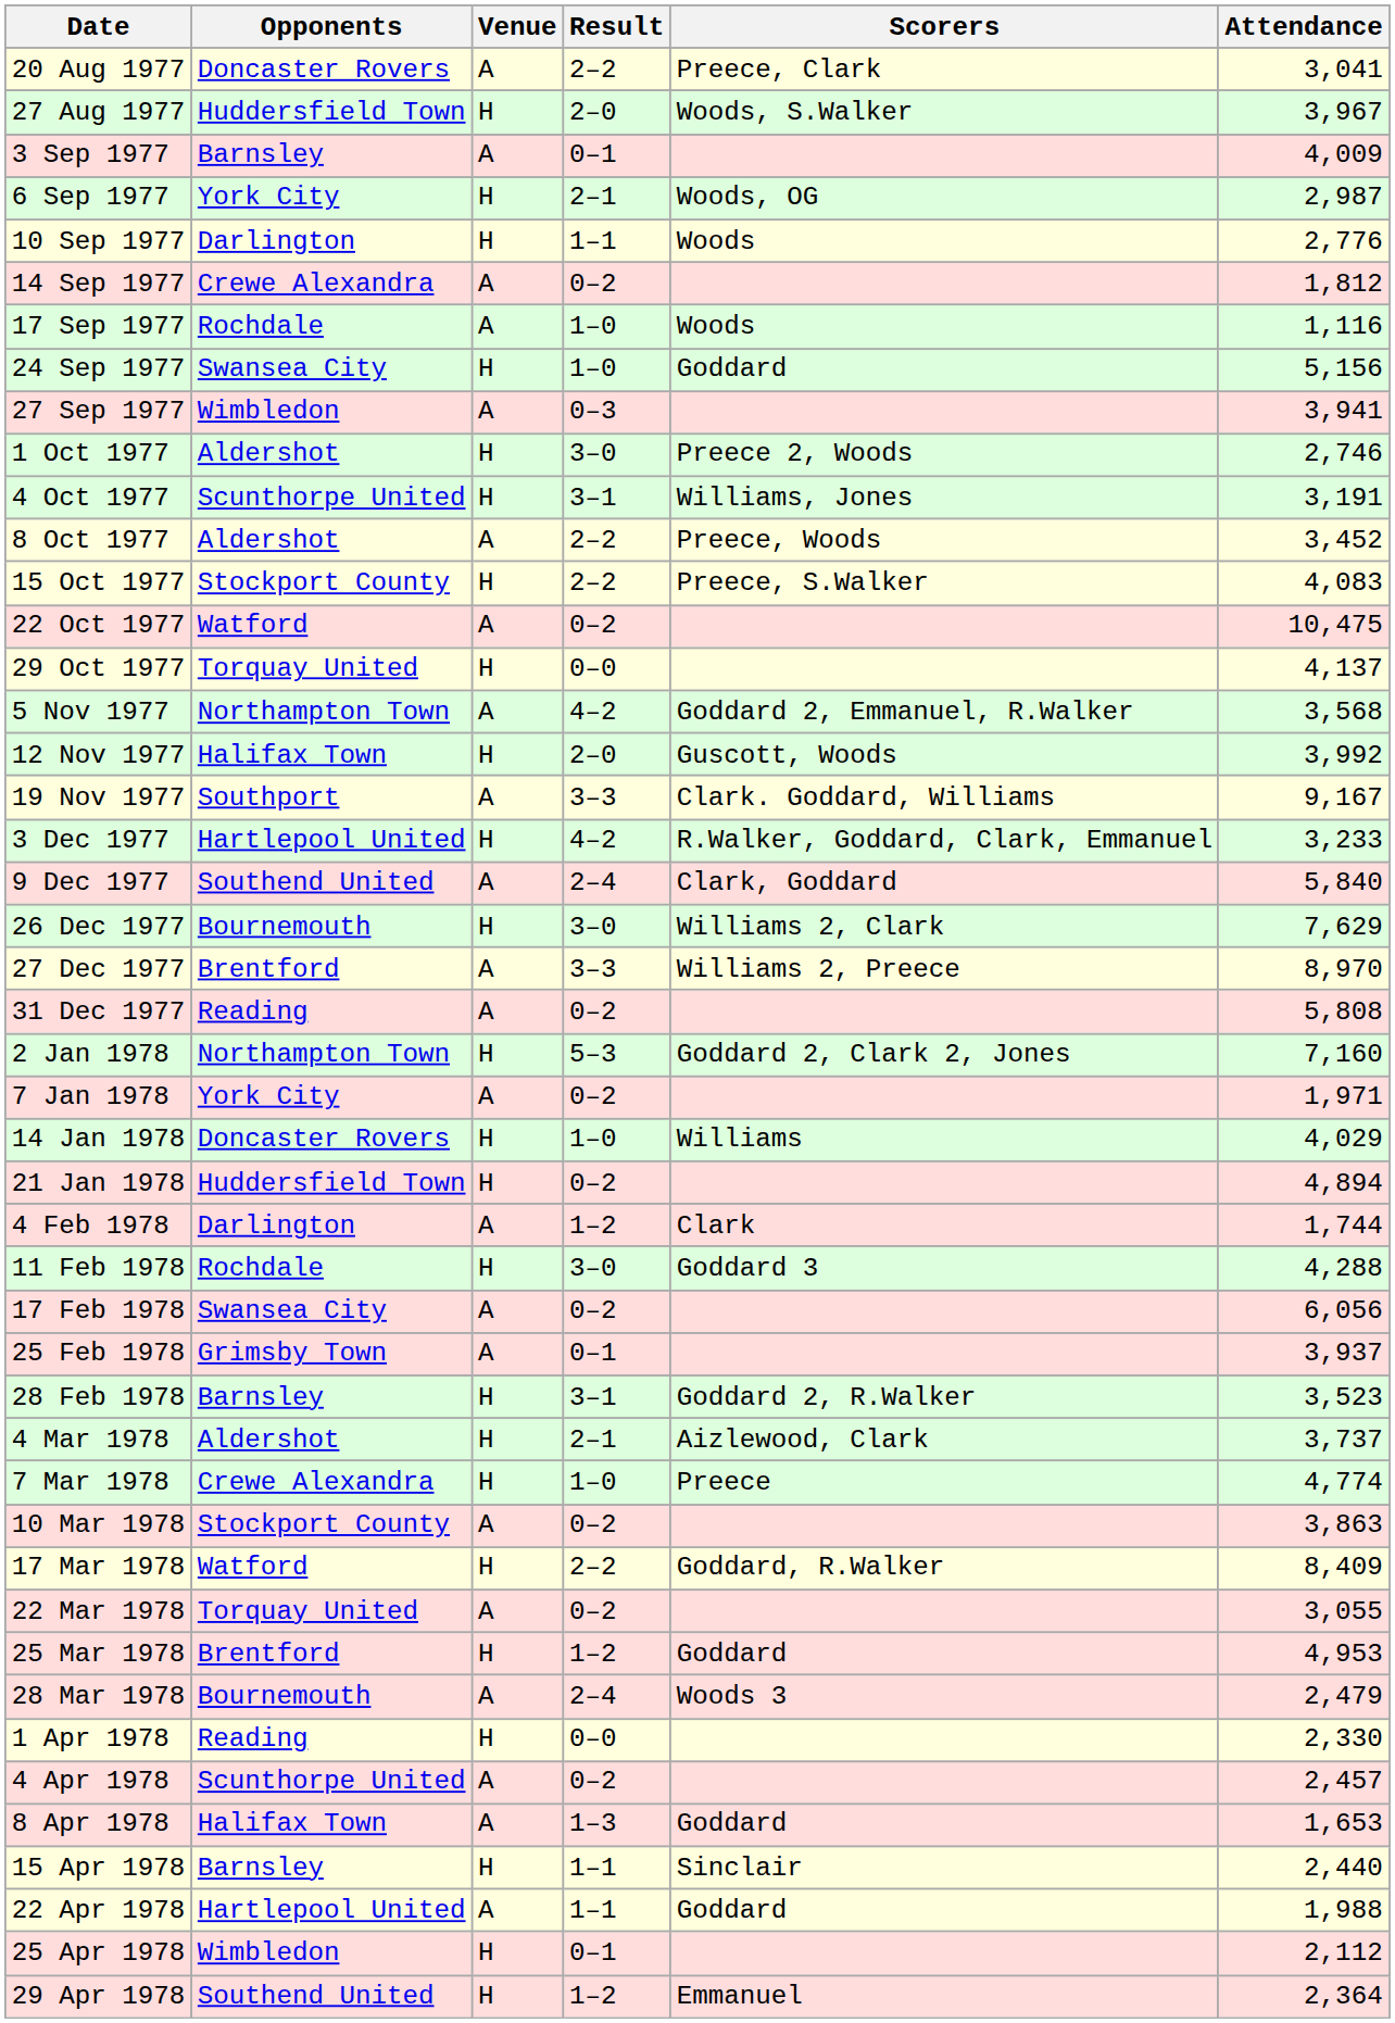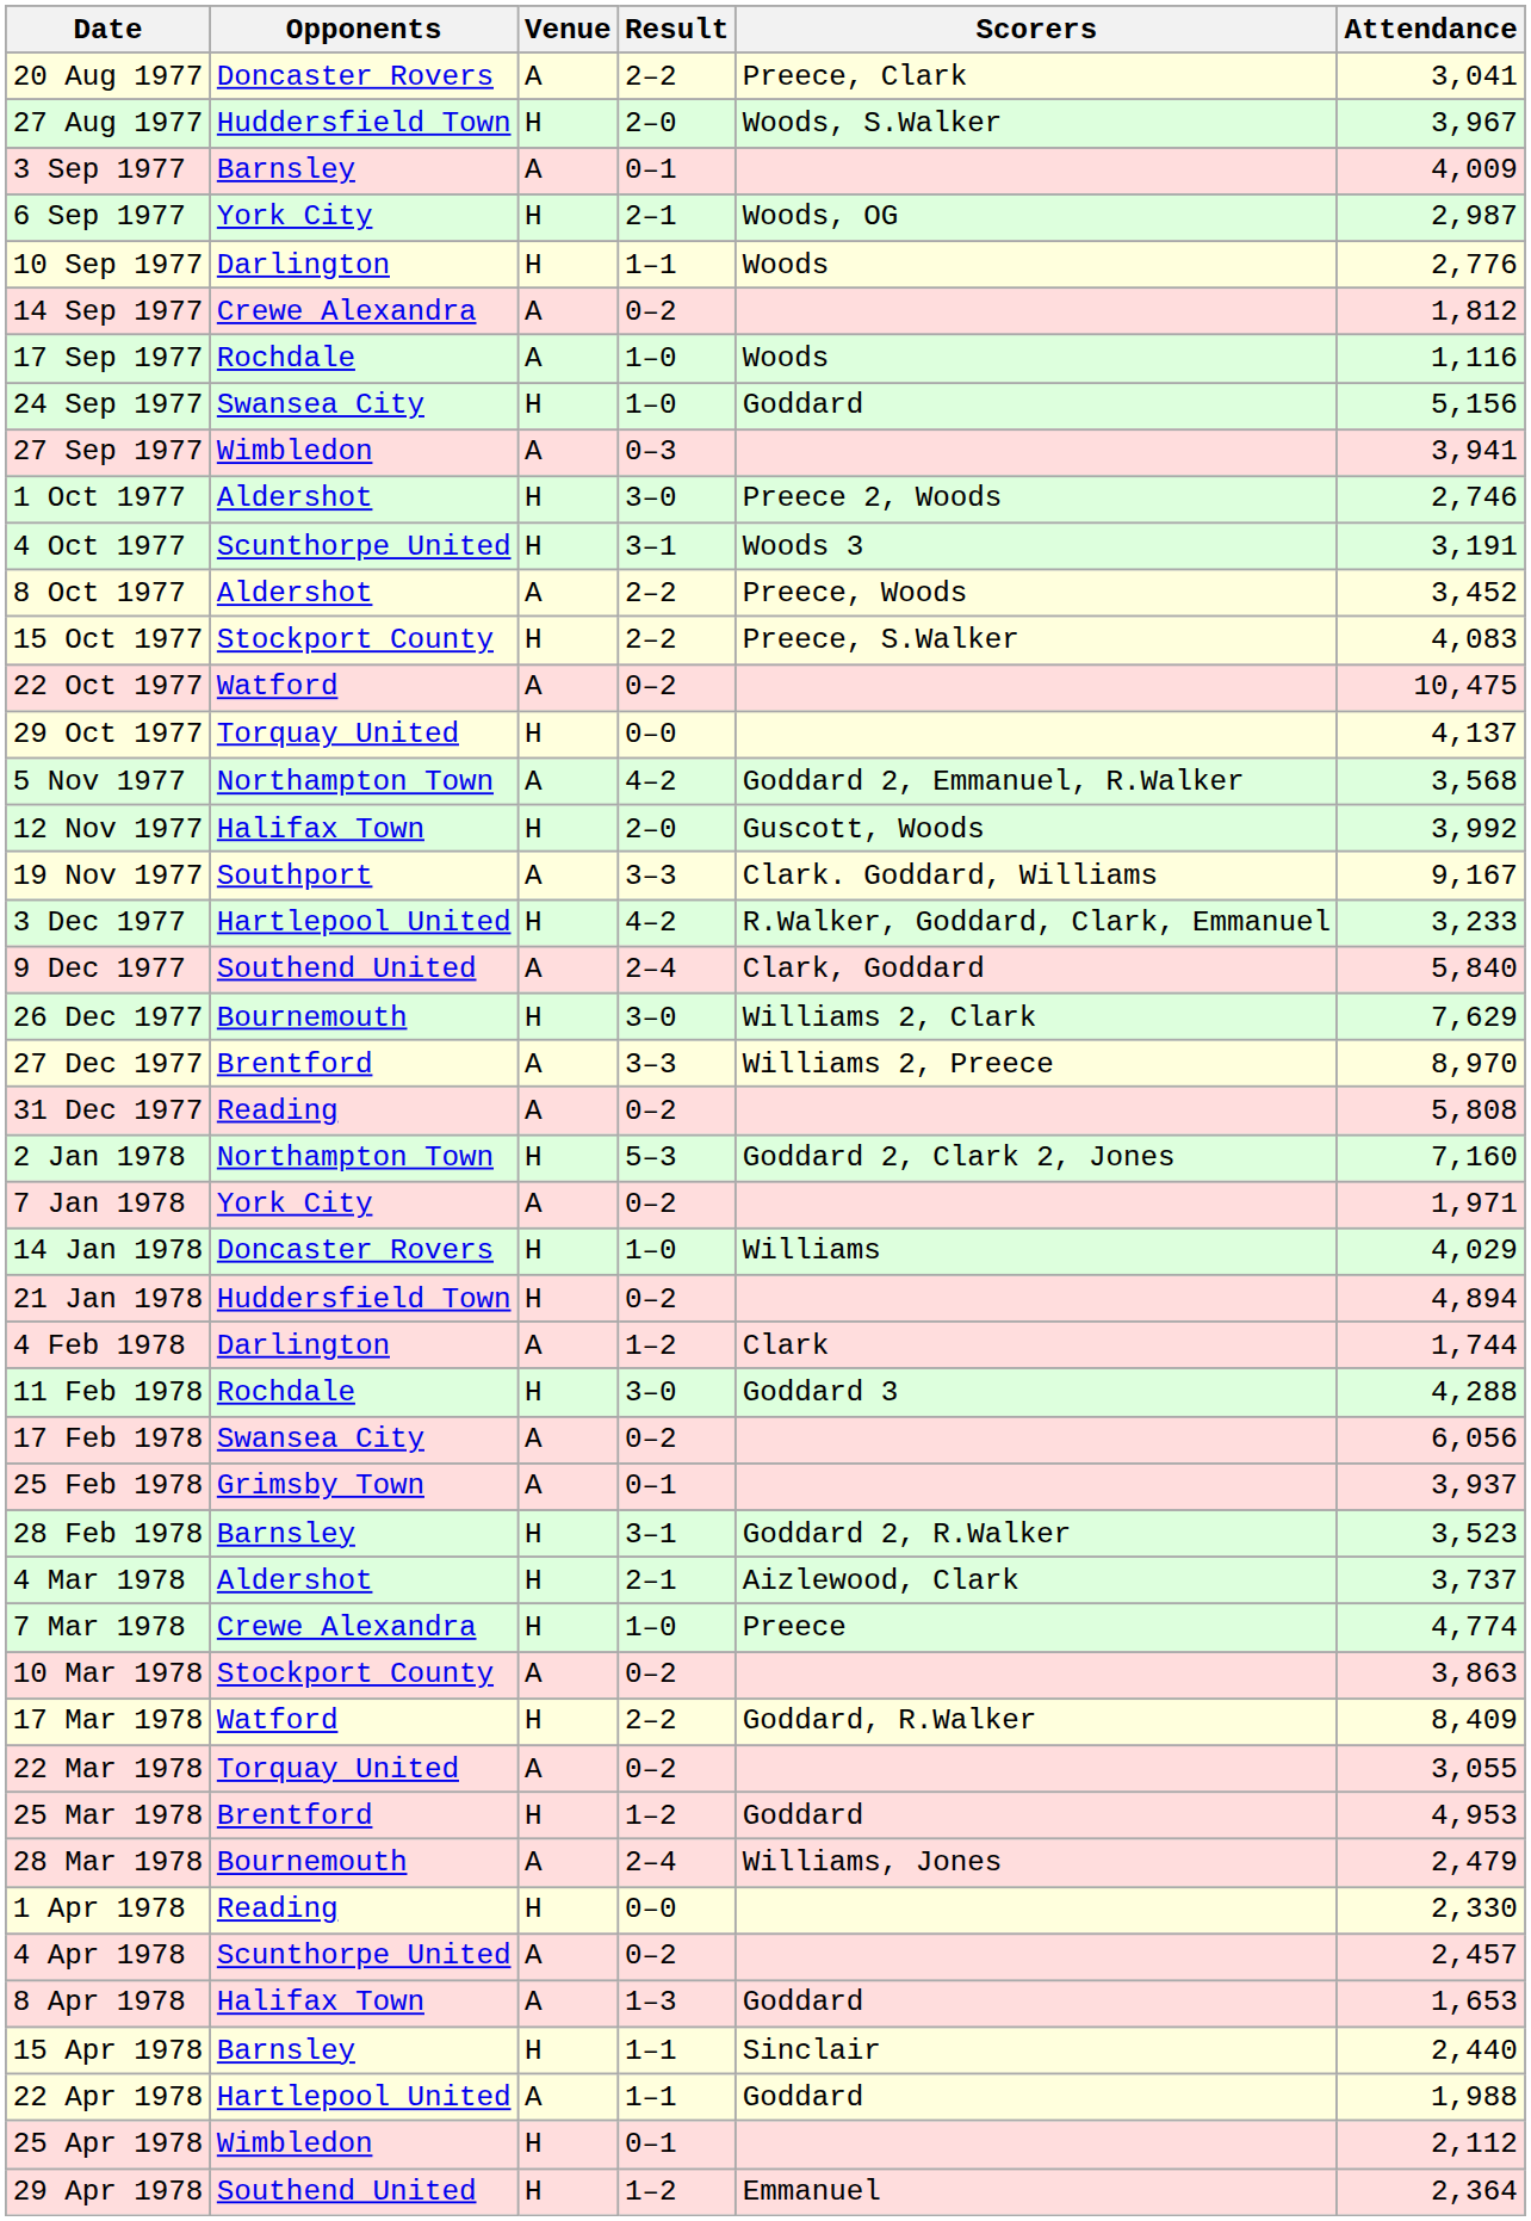 <table class="wikitable sortable">
 <tr>
 <th>Date</th>
 <th>Opponents</th>
 <th>Venue</th>
 <th>Result</th>
 <th>Scorers</th>
 <th>Attendance</th>
 </tr>
 <tr bgcolor="#ffffdd">
 <td>20 Aug 1977</td>
 <td><a href='#'>Doncaster Rovers</a></td>
 <td>A</td>
 <td>2–2</td>
 <td>Preece, Clark</td>
 <td align="right">3,041</td>
 </tr>
 <tr bgcolor="#ddffdd">
 <td>27 Aug 1977</td>
 <td><a href='#'>Huddersfield Town</a></td>
 <td>H</td>
 <td>2–0</td>
 <td>Woods, S.Walker</td>
 <td align="right">3,967</td>
 </tr>
 <tr bgcolor="#ffdddd">
 <td>3 Sep 1977</td>
 <td><a href='#'>Barnsley</a></td>
 <td>A</td>
 <td>0–1</td>
 <td></td>
 <td align="right">4,009</td>
 </tr>
 <tr bgcolor="#ddffdd">
 <td>6 Sep 1977</td>
 <td><a href='#'>York City</a></td>
 <td>H</td>
 <td>2–1</td>
 <td>Woods, OG</td>
 <td align="right">2,987</td>
 </tr>
 <tr bgcolor="#ffffdd">
 <td>10 Sep 1977</td>
 <td><a href='#'>Darlington</a></td>
 <td>H</td>
 <td>1–1</td>
 <td>Woods</td>
 <td align="right">2,776</td>
 </tr>
 <tr bgcolor="#ffdddd">
 <td>14 Sep 1977</td>
 <td><a href='#'>Crewe Alexandra</a></td>
 <td>A</td>
 <td>0–2</td>
 <td></td>
 <td align="right">1,812</td>
 </tr>
 <tr bgcolor="#ddffdd">
 <td>17 Sep 1977</td>
 <td><a href='#'>Rochdale</a></td>
 <td>A</td>
 <td>1–0</td>
 <td>Woods</td>
 <td align="right">1,116</td>
 </tr>
 <tr bgcolor="#ddffdd">
 <td>24 Sep 1977</td>
 <td><a href='#'>Swansea City</a></td>
 <td>H</td>
 <td>1–0</td>
 <td>Goddard</td>
 <td align="right">5,156</td>
 </tr>
 <tr bgcolor="#ffdddd">
 <td>27 Sep 1977</td>
 <td><a href='#'>Wimbledon</a></td>
 <td>A</td>
 <td>0–3</td>
 <td></td>
 <td align="right">3,941</td>
 </tr>
 <tr bgcolor="#ddffdd">
 <td>1 Oct 1977</td>
 <td><a href='#'>Aldershot</a></td>
 <td>H</td>
 <td>3–0</td>
 <td>Preece 2, Woods</td>
 <td align="right">2,746</td>
 </tr>
 <tr bgcolor="#ddffdd">
 <td>4 Oct 1977</td>
 <td><a href='#'>Scunthorpe United</a></td>
 <td>H</td>
 <td>3–1</td>
-<td>Williams, Jones</td>
+<td>Woods 3</td>
 <td align="right">3,191</td>
 </tr>
 <tr bgcolor="#ffffdd">
 <td>8 Oct 1977</td>
 <td><a href='#'>Aldershot</a></td>
 <td>A</td>
 <td>2–2</td>
 <td>Preece, Woods</td>
 <td align="right">3,452</td>
 </tr>
 <tr bgcolor="#ffffdd">
 <td>15 Oct 1977</td>
 <td><a href='#'>Stockport County</a></td>
 <td>H</td>
 <td>2–2</td>
 <td>Preece, S.Walker</td>
 <td align="right">4,083</td>
 </tr>
 <tr bgcolor="#ffdddd">
 <td>22 Oct 1977</td>
 <td><a href='#'>Watford</a></td>
 <td>A</td>
 <td>0–2</td>
 <td></td>
 <td align="right">10,475</td>
 </tr>
 <tr bgcolor="#ffffdd">
 <td>29 Oct 1977</td>
 <td><a href='#'>Torquay United</a></td>
 <td>H</td>
 <td>0–0</td>
 <td></td>
 <td align="right">4,137</td>
 </tr>
 <tr bgcolor="#ddffdd">
 <td>5 Nov 1977</td>
 <td><a href='#'>Northampton Town</a></td>
 <td>A</td>
 <td>4–2</td>
 <td>Goddard 2, Emmanuel, R.Walker</td>
 <td align="right">3,568</td>
 </tr>
 <tr bgcolor="#ddffdd">
 <td>12 Nov 1977</td>
 <td><a href='#'>Halifax Town</a></td>
 <td>H</td>
 <td>2–0</td>
 <td>Guscott, Woods</td>
 <td align="right">3,992</td>
 </tr>
 <tr bgcolor="#ffffdd">
 <td>19 Nov 1977</td>
 <td><a href='#'>Southport</a></td>
 <td>A</td>
 <td>3–3</td>
 <td>Clark. Goddard, Williams</td>
 <td align="right">9,167</td>
 </tr>
 <tr bgcolor="#ddffdd">
 <td>3 Dec 1977</td>
 <td><a href='#'>Hartlepool United</a></td>
 <td>H</td>
 <td>4–2</td>
 <td>R.Walker, Goddard, Clark, Emmanuel</td>
 <td align="right">3,233</td>
 </tr>
 <tr bgcolor="#ffdddd">
 <td>9 Dec 1977</td>
 <td><a href='#'>Southend United</a></td>
 <td>A</td>
 <td>2–4</td>
 <td>Clark, Goddard</td>
 <td align="right">5,840</td>
 </tr>
 <tr bgcolor="#ddffdd">
 <td>26 Dec 1977</td>
 <td><a href='#'>Bournemouth</a></td>
 <td>H</td>
 <td>3–0</td>
 <td>Williams 2, Clark</td>
 <td align="right">7,629</td>
 </tr>
 <tr bgcolor="#ffffdd">
 <td>27 Dec 1977</td>
 <td><a href='#'>Brentford</a></td>
 <td>A</td>
 <td>3–3</td>
 <td>Williams 2, Preece</td>
 <td align="right">8,970</td>
 </tr>
 <tr bgcolor="#ffdddd">
 <td>31 Dec 1977</td>
 <td><a href='#'>Reading</a></td>
 <td>A</td>
 <td>0–2</td>
 <td></td>
 <td align="right">5,808</td>
 </tr>
 <tr bgcolor="#ddffdd">
 <td>2 Jan 1978</td>
 <td><a href='#'>Northampton Town</a></td>
 <td>H</td>
 <td>5–3</td>
 <td>Goddard 2, Clark 2, Jones</td>
 <td align="right">7,160</td>
 </tr>
 <tr bgcolor="#ffdddd">
 <td>7 Jan 1978</td>
 <td><a href='#'>York City</a></td>
 <td>A</td>
 <td>0–2</td>
 <td></td>
 <td align="right">1,971</td>
 </tr>
 <tr bgcolor="#ddffdd">
 <td>14 Jan 1978</td>
 <td><a href='#'>Doncaster Rovers</a></td>
 <td>H</td>
 <td>1–0</td>
 <td>Williams</td>
 <td align="right">4,029</td>
 </tr>
 <tr bgcolor="#ffdddd">
 <td>21 Jan 1978</td>
 <td><a href='#'>Huddersfield Town</a></td>
 <td>H</td>
 <td>0–2</td>
 <td></td>
 <td align="right">4,894</td>
 </tr>
 <tr bgcolor="#ffdddd">
 <td>4 Feb 1978</td>
 <td><a href='#'>Darlington</a></td>
 <td>A</td>
 <td>1–2</td>
 <td>Clark</td>
 <td align="right">1,744</td>
 </tr>
 <tr bgcolor="#ddffdd">
 <td>11 Feb 1978</td>
 <td><a href='#'>Rochdale</a></td>
 <td>H</td>
 <td>3–0</td>
 <td>Goddard 3</td>
 <td align="right">4,288</td>
 </tr>
 <tr bgcolor="#ffdddd">
 <td>17 Feb 1978</td>
 <td><a href='#'>Swansea City</a></td>
 <td>A</td>
 <td>0–2</td>
 <td></td>
 <td align="right">6,056</td>
 </tr>
 <tr bgcolor="#ffdddd">
 <td>25 Feb 1978</td>
 <td><a href='#'>Grimsby Town</a></td>
 <td>A</td>
 <td>0–1</td>
 <td></td>
 <td align="right">3,937</td>
 </tr>
 <tr bgcolor="#ddffdd">
 <td>28 Feb 1978</td>
 <td><a href='#'>Barnsley</a></td>
 <td>H</td>
 <td>3–1</td>
 <td>Goddard 2, R.Walker</td>
 <td align="right">3,523</td>
 </tr>
 <tr bgcolor="#ddffdd">
 <td>4 Mar 1978</td>
 <td><a href='#'>Aldershot</a></td>
 <td>H</td>
 <td>2–1</td>
 <td>Aizlewood, Clark</td>
 <td align="right">3,737</td>
 </tr>
 <tr bgcolor="#ddffdd">
 <td>7 Mar 1978</td>
 <td><a href='#'>Crewe Alexandra</a></td>
 <td>H</td>
 <td>1–0</td>
 <td>Preece</td>
 <td align="right">4,774</td>
 </tr>
 <tr bgcolor="#ffdddd">
 <td>10 Mar 1978</td>
 <td><a href='#'>Stockport County</a></td>
 <td>A</td>
 <td>0–2</td>
 <td></td>
 <td align="right">3,863</td>
 </tr>
 <tr bgcolor="#ffffdd">
 <td>17 Mar 1978</td>
 <td><a href='#'>Watford</a></td>
 <td>H</td>
 <td>2–2</td>
 <td>Goddard, R.Walker</td>
 <td align="right">8,409</td>
 </tr>
 <tr bgcolor="#ffdddd">
 <td>22 Mar 1978</td>
 <td><a href='#'>Torquay United</a></td>
 <td>A</td>
 <td>0–2</td>
 <td></td>
 <td align="right">3,055</td>
 </tr>
 <tr bgcolor="#ffdddd">
 <td>25 Mar 1978</td>
 <td><a href='#'>Brentford</a></td>
 <td>H</td>
 <td>1–2</td>
 <td>Goddard</td>
 <td align="right">4,953</td>
 </tr>
 <tr bgcolor="#ffdddd">
 <td>28 Mar 1978</td>
 <td><a href='#'>Bournemouth</a></td>
 <td>A</td>
 <td>2–4</td>
-<td>Woods 3</td>
+<td>Williams, Jones</td>
 <td align="right">2,479</td>
 </tr>
 <tr bgcolor="#ffffdd">
 <td>1 Apr 1978</td>
 <td><a href='#'>Reading</a></td>
 <td>H</td>
 <td>0–0</td>
 <td></td>
 <td align="right">2,330</td>
 </tr>
 <tr bgcolor="#ffdddd">
 <td>4 Apr 1978</td>
 <td><a href='#'>Scunthorpe United</a></td>
 <td>A</td>
 <td>0–2</td>
 <td></td>
 <td align="right">2,457</td>
 </tr>
 <tr bgcolor="#ffdddd">
 <td>8 Apr 1978</td>
 <td><a href='#'>Halifax Town</a></td>
 <td>A</td>
 <td>1–3</td>
 <td>Goddard</td>
 <td align="right">1,653</td>
 </tr>
 <tr bgcolor="#ffffdd">
 <td>15 Apr 1978</td>
 <td><a href='#'>Barnsley</a></td>
 <td>H</td>
 <td>1–1</td>
 <td>Sinclair</td>
 <td align="right">2,440</td>
 </tr>
 <tr bgcolor="#ffffdd">
 <td>22 Apr 1978</td>
 <td><a href='#'>Hartlepool United</a></td>
 <td>A</td>
 <td>1–1</td>
 <td>Goddard</td>
 <td align="right">1,988</td>
 </tr>
 <tr bgcolor="#ffdddd">
 <td>25 Apr 1978</td>
 <td><a href='#'>Wimbledon</a></td>
 <td>H</td>
 <td>0–1</td>
 <td></td>
 <td align="right">2,112</td>
 </tr>
 <tr bgcolor="#ffdddd">
 <td>29 Apr 1978</td>
 <td><a href='#'>Southend United</a></td>
 <td>H</td>
 <td>1–2</td>
 <td>Emmanuel</td>
 <td align="right">2,364</td>
 </tr>
 </table>
